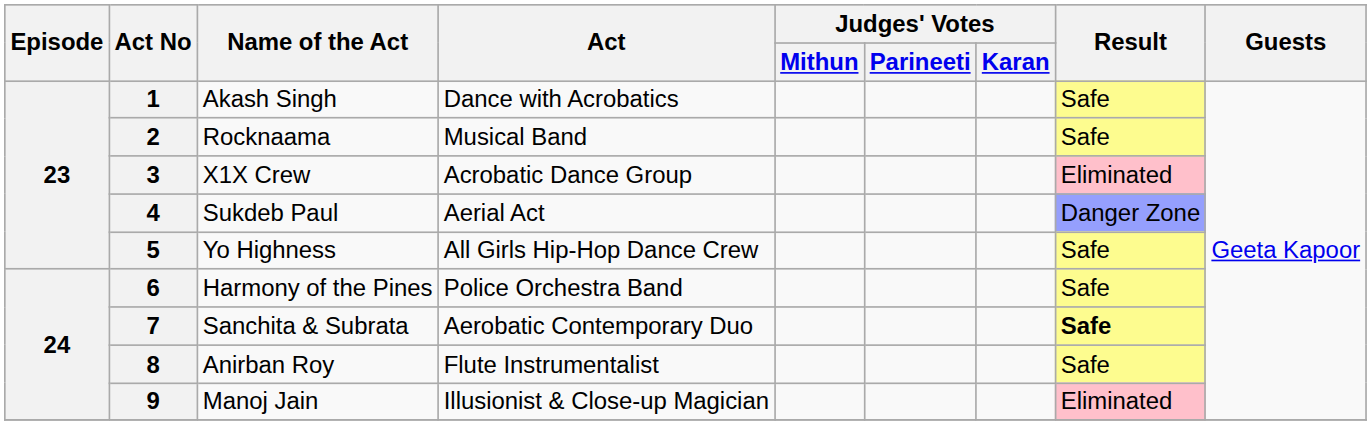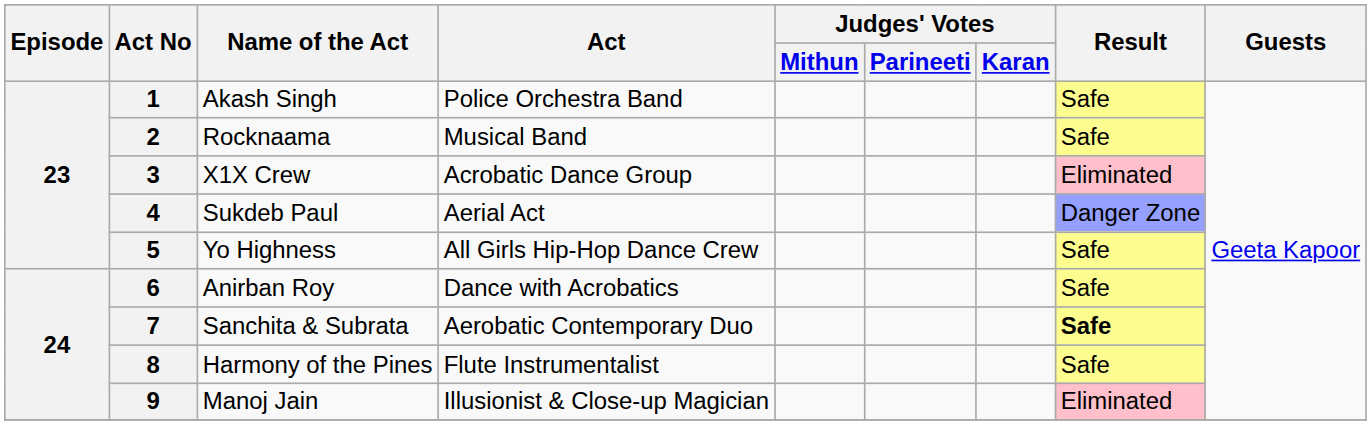 <table class="wikitable sortable mw-collapsible" style="font-size: 90%;">
 <tr>
 <th rowspan="2">Episode</th>
 <th rowspan="2">Act No</th>
 <th rowspan="2">Name of the Act</th>
 <th rowspan="2">Act</th>
 <th colspan="3">Judges' Votes</th>
 <th rowspan="2">Result</th>
 <th rowspan="2">Guests</th>
 </tr>
 <tr>
 <th><a href='#'>Mithun</a></th>
 <th><a href='#'>Parineeti</a></th>
 <th><a href='#'>Karan</a></th>
 </tr>
 <tr>
 <th rowspan="5">23</th>
 <th>1</th>
 <td>Akash Singh</td>
-<td>Dance with Acrobatics</td>
+<td>Police Orchestra Band</td>
 <td></td>
 <td></td>
 <td></td>
 <td bgcolor="#fdfc8f">Safe</td>
 <td rowspan="9"><a href='#'>Geeta Kapoor</a></td>
 </tr>
 <tr>
 <th>2</th>
 <td>Rocknaama</td>
 <td>Musical Band</td>
 <td></td>
 <td></td>
 <td></td>
 <td bgcolor="#fdfc8f">Safe</td>
 </tr>
 <tr>
 <th>3</th>
 <td>X1X Crew</td>
 <td>Acrobatic Dance Group</td>
 <td></td>
 <td></td>
 <td></td>
 <td bgcolor="#FFC0CB">Eliminated</td>
 </tr>
 <tr>
 <th>4</th>
 <td>Sukdeb Paul</td>
 <td>Aerial Act</td>
 <td></td>
 <td></td>
 <td></td>
 <td style="background:#959ffd">Danger Zone</td>
 </tr>
 <tr>
 <th>5</th>
 <td>Yo Highness</td>
 <td>All Girls Hip-Hop Dance Crew</td>
 <td></td>
 <td></td>
 <td></td>
 <td bgcolor="#fdfc8f">Safe</td>
 </tr>
 <tr>
 <th rowspan="4">24</th>
 <th>6</th>
-<td>Harmony of the Pines</td>
-<td>Police Orchestra Band</td>
+<td>Anirban Roy</td>
+<td>Dance with Acrobatics</td>
 <td></td>
 <td></td>
 <td></td>
 <td bgcolor="#fdfc8f">Safe</td>
 </tr>
 <tr>
 <th>7</th>
 <td>Sanchita & Subrata</td>
 <td>Aerobatic Contemporary Duo</td>
 <td></td>
 <td></td>
 <td></td>
 <td bgcolor="#fdfc8f"><strong>Safe</strong></td>
 </tr>
 <tr>
 <th>8</th>
-<td>Anirban Roy</td>
+<td>Harmony of the Pines</td>
 <td>Flute Instrumentalist</td>
 <td></td>
 <td></td>
 <td></td>
 <td bgcolor="#fdfc8f">Safe</td>
 </tr>
 <tr>
 <th>9</th>
 <td>Manoj Jain</td>
 <td>Illusionist & Close-up Magician</td>
 <td></td>
 <td></td>
 <td></td>
 <td bgcolor="#FFC0CB">Eliminated</td>
 </tr>
 <tr>
 </tr>
 </table>
